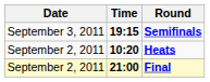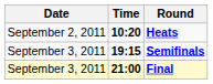 <table class="wikitable">
 <tr>
 <th>Date</th>
 <th>Time</th>
 <th>Round</th>
 </tr>
 <tr>
+<td>September 2, 2011</td>
+<td><strong>10:20</strong></td>
+<td><strong><a href='#'>Heats</a></strong></td>
+</tr>
+<tr>
 <td>September 3, 2011</td>
 <td><strong>19:15</strong></td>
 <td><strong><a href='#'>Semifinals</a></strong></td>
 </tr>
-<tr>
-<td>September 2, 2011</td>
-<td><strong>10:20</strong></td>
-<td><strong><a href='#'>Heats</a></strong></td>
-</tr>
 <tr style=background:lemonchiffon>
-<td>September 2, 2011</td>
+<td>September 3, 2011</td>
 <td><strong>21:00</strong></td>
 <td><strong><a href='#'>Final</a></strong></td>
 </tr>
 </table>
